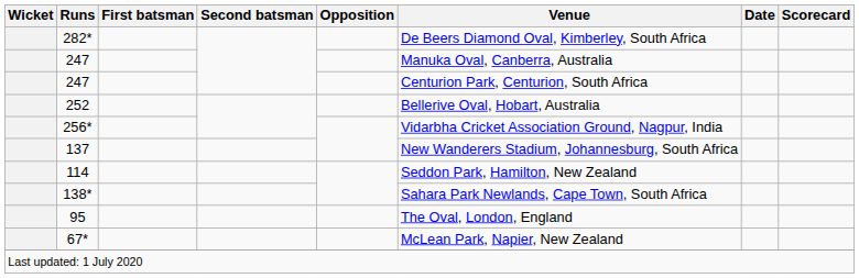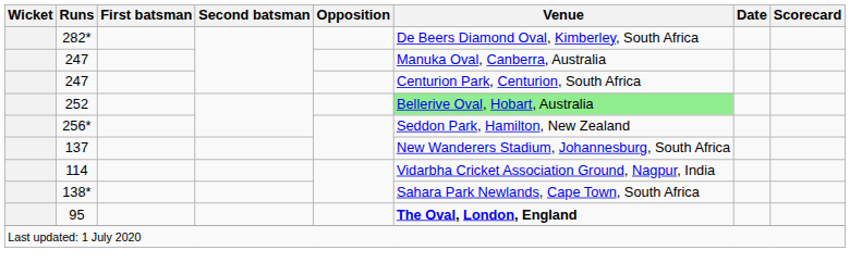 <table class="wikitable plainrowheaders sortable">
 <tr>
 <th scope=col>Wicket</th>
 <th scope=col>Runs</th>
 <th scope=col>First batsman</th>
 <th scope=col>Second batsman</th>
 <th scope=col>Opposition</th>
 <th scope=col>Venue</th>
 <th scope=col>Date</th>
 <th scope=col>Scorecard</th>
 </tr>
 <tr>
 <th align=center></th>
 <td scope=row style=text-align:center;>282*</td>
 <td></td>
 <td rowspan=3></td>
 <td></td>
 <td><a href='#'>De Beers Diamond Oval</a>, <a href='#'>Kimberley</a>, South Africa</td>
 <td></td>
 <td></td>
 </tr>
 <tr>
 <th align=center></th>
 <td scope=row style=text-align:center;>247</td>
 <td></td>
 <td></td>
 <td><a href='#'>Manuka Oval</a>, <a href='#'>Canberra</a>, Australia</td>
 <td> </td>
 <td></td>
 </tr>
 <tr>
 <th align=center></th>
 <td scope=row style=text-align:center;>247</td>
 <td></td>
 <td></td>
 <td><a href='#'>Centurion Park</a>, <a href='#'>Centurion</a>, South Africa</td>
 <td></td>
 <td></td>
 </tr>
 <tr>
 <th align=center></th>
 <td scope=row style="text-align:center;">252</td>
 <td></td>
 <td rowspan=2></td>
 <td></td>
-<td><a href='#'>Bellerive Oval</a>, <a href='#'>Hobart</a>, Australia</td>
+<td style="background: lightgreen;"><a href='#'>Bellerive Oval</a>, <a href='#'>Hobart</a>, Australia</td>
 <td></td>
 <td></td>
 </tr>
 <tr>
 <th align=center></th>
 <td scope=row style=text-align:center;>256*</td>
 <td></td>
 <td rowspan=2></td>
-<td><a href='#'>Vidarbha Cricket Association Ground</a>, <a href='#'>Nagpur</a>, India</td>
+<td><a href='#'>Seddon Park</a>, <a href='#'>Hamilton</a>, New Zealand</td>
 <td> </td>
 <td></td>
 </tr>
 <tr>
 <th align=center></th>
 <td scope=row style=text-align:center;>137</td>
 <td></td>
 <td></td>
 <td><a href='#'>New Wanderers Stadium</a>, <a href='#'>Johannesburg</a>, South Africa</td>
 <td></td>
 <td></td>
 </tr>
 <tr>
 <th align=center></th>
 <td scope=row style=text-align:center;>114</td>
 <td></td>
 <td></td>
 <td rowspan=2></td>
-<td><a href='#'>Seddon Park</a>, <a href='#'>Hamilton</a>, New Zealand</td>
+<td><a href='#'>Vidarbha Cricket Association Ground</a>, <a href='#'>Nagpur</a>, India</td>
 <td></td>
 <td></td>
 </tr>
 <tr>
 <th align=center></th>
 <td scope=row style=text-align:center;>138*</td>
 <td></td>
 <td></td>
 <td><a href='#'>Sahara Park Newlands</a>, <a href='#'>Cape Town</a>, South Africa</td>
 <td></td>
 <td></td>
 </tr>
 <tr>
 <th align=center></th>
 <td scope=row style=text-align:center;>95</td>
 <td></td>
 <td></td>
 <td></td>
-<td><a href='#'>The Oval</a>, <a href='#'>London</a>, England</td>
-<td></td>
-<td></td>
-</tr>
-<tr>
-<th align=center></th>
-<td scope=row style=text-align:center;>67*</td>
-<td></td>
-<td></td>
-<td></td>
-<td><a href='#'>McLean Park</a>, <a href='#'>Napier</a>, New Zealand</td>
+<td><strong><a href='#'>The Oval</a>, <a href='#'>London</a>, England</strong></td>
 <td></td>
 <td></td>
 </tr>
 <tr>
 </tr>
 <tr class=sortbottom>
 <td colspan=8><small>Last updated: 1 July 2020</small></td>
 </tr>
 </table>
